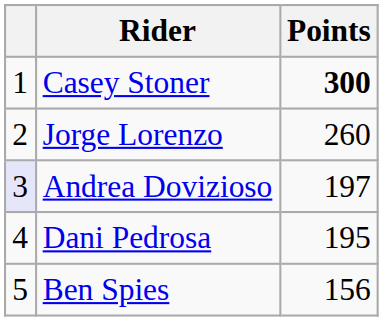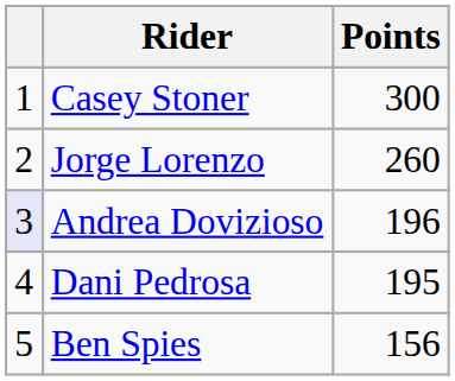 <table class="wikitable" style="font-size: 95%;">
 <tr>
 <th></th>
 <th>Rider</th>
 <th>Points</th>
 </tr>
 <tr>
 <td align=center>1</td>
 <td> <a href='#'>Casey Stoner</a></td>
-<td align=right><strong>300</strong></td>
+<td align=right>300</td>
 </tr>
 <tr>
 <td align=center>2</td>
 <td> <a href='#'>Jorge Lorenzo</a></td>
 <td align=right>260</td>
 </tr>
 <tr>
 <td align=center style="background: lavender;">3</td>
 <td> <a href='#'>Andrea Dovizioso</a></td>
-<td align=right>197</td>
+<td align=right>196</td>
 </tr>
 <tr>
 <td align=center>4</td>
 <td> <a href='#'>Dani Pedrosa</a></td>
 <td align=right>195</td>
 </tr>
 <tr>
 <td align=center>5</td>
 <td> <a href='#'>Ben Spies</a></td>
 <td align=right>156</td>
 </tr>
 </table>
